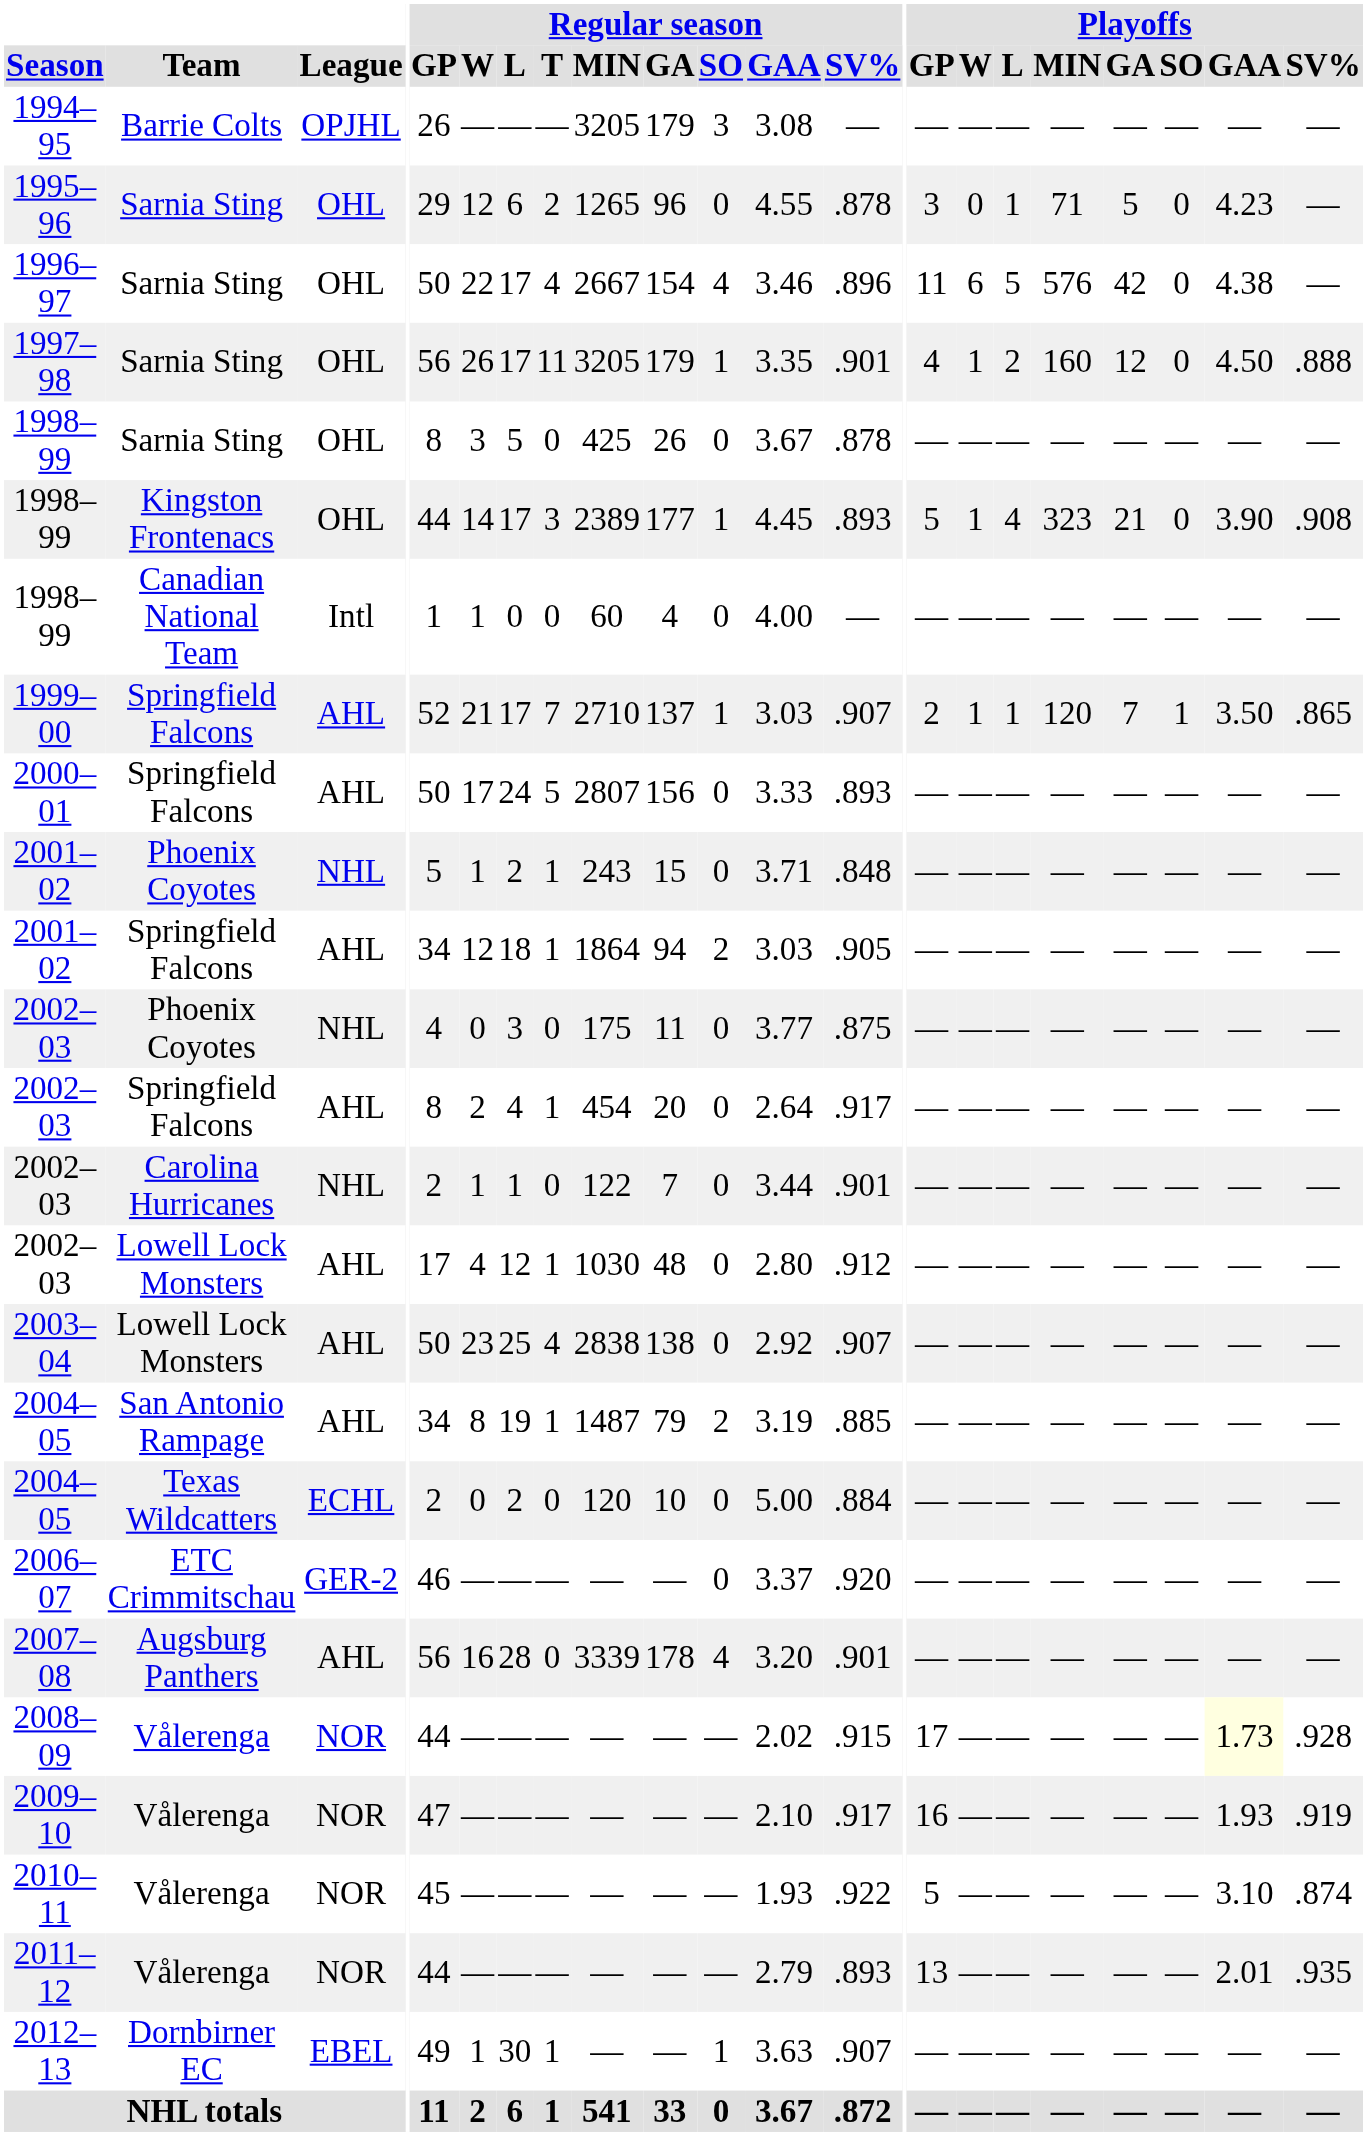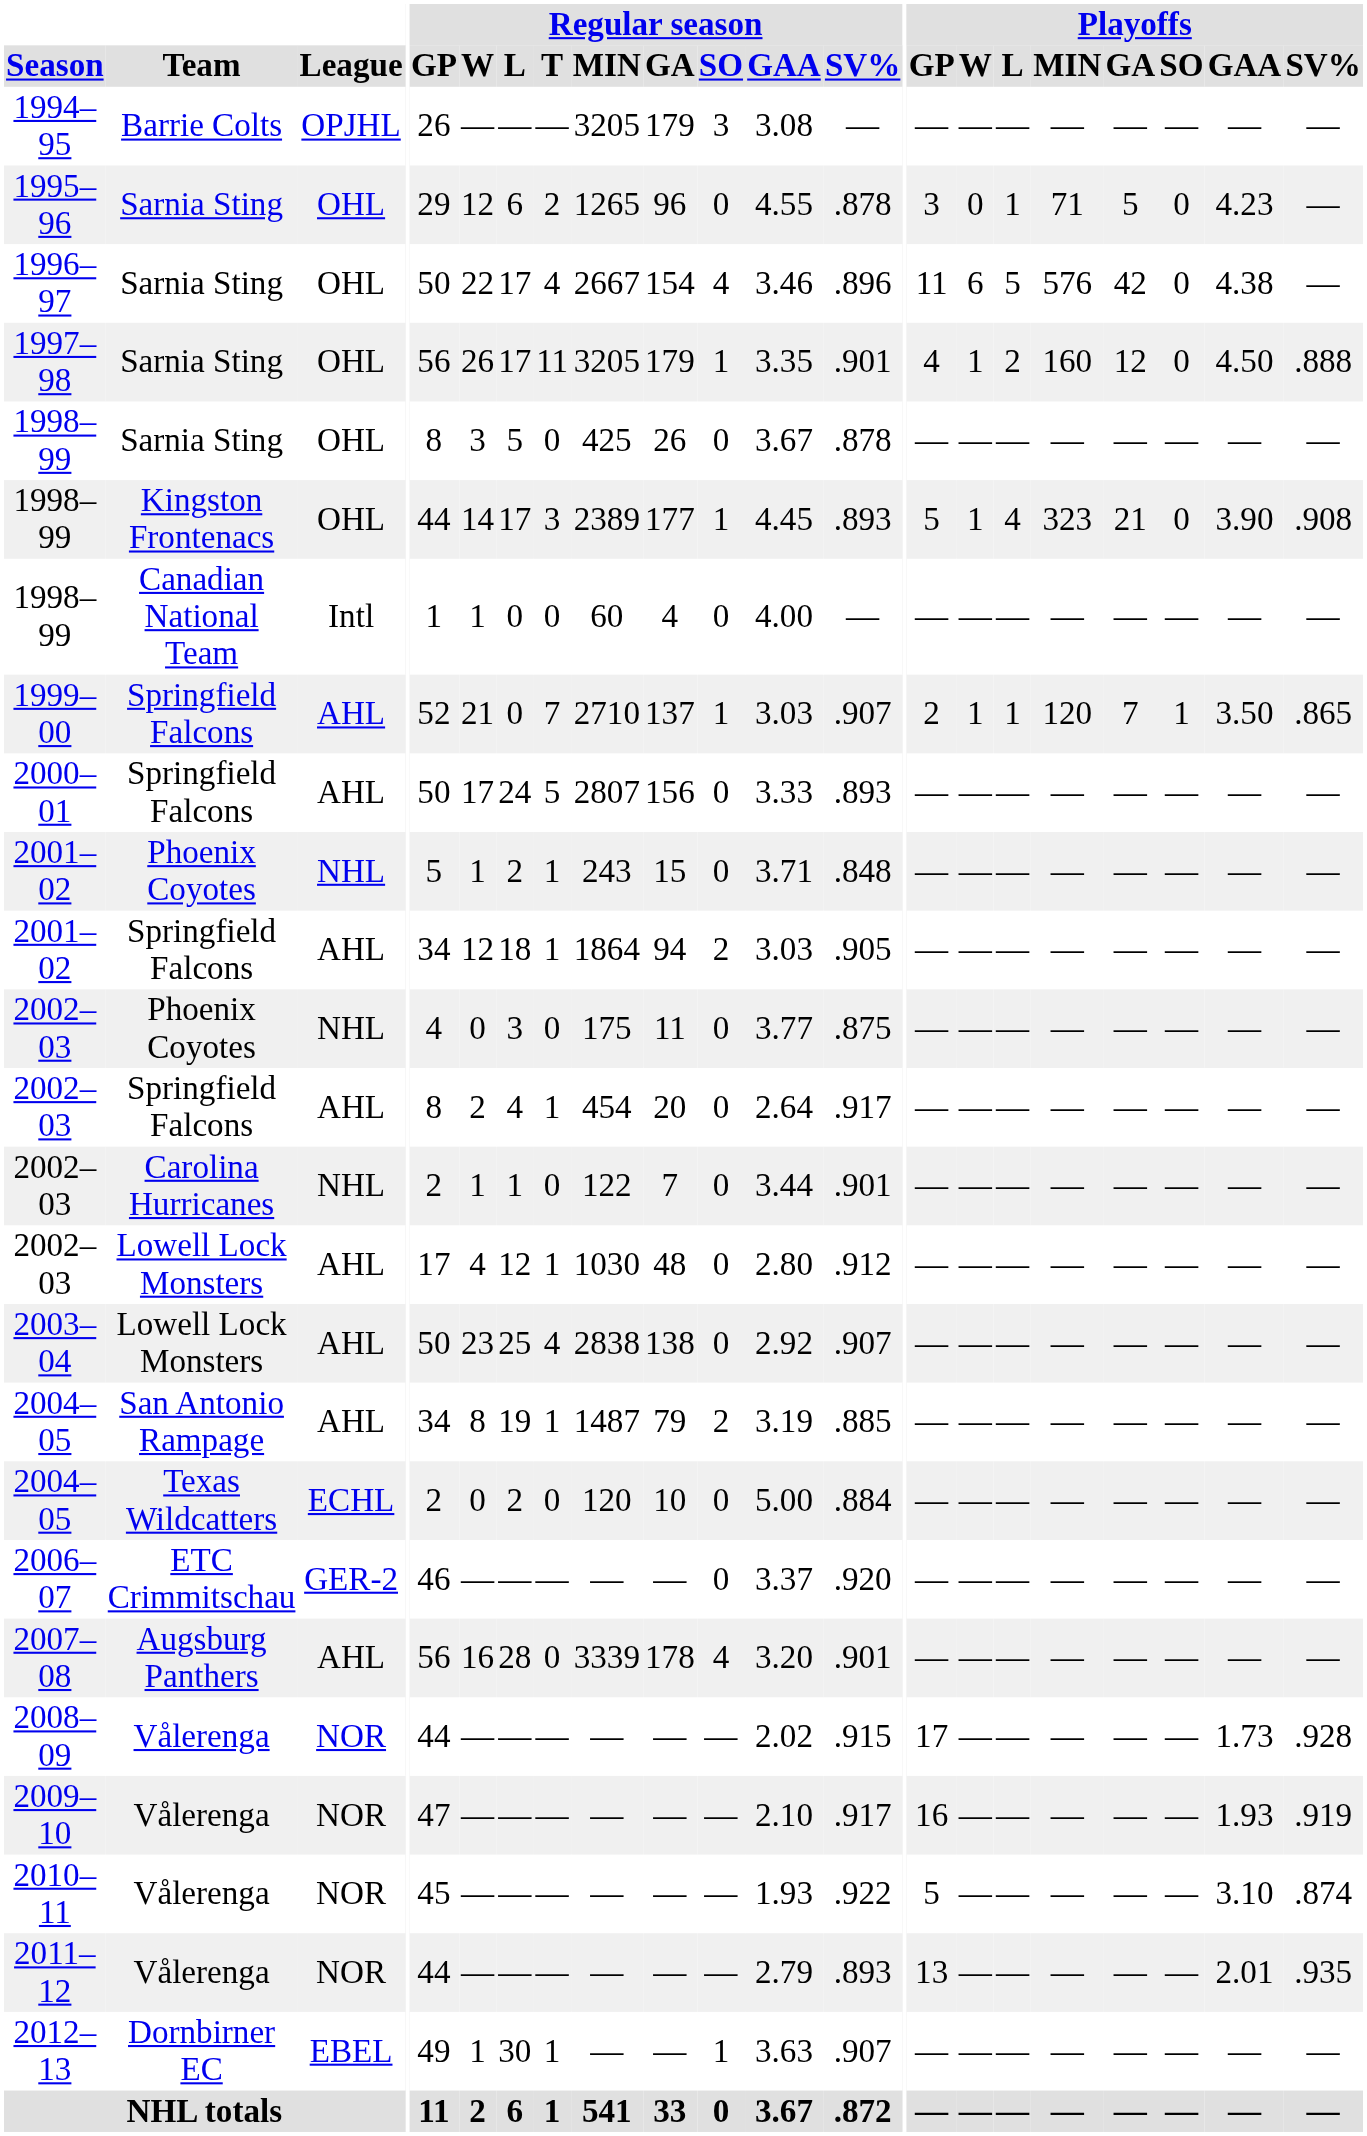 <table border="0" cellpadding="1" cellspacing="0" style="width:90%; text-align:center;">
 <tr bgcolor="#e0e0e0">
 <th colspan="3" bgcolor="#ffffff"></th>
 <th rowspan="99" bgcolor="#ffffff"></th>
 <th colspan="9" bgcolor="#e0e0e0"><a href='#'>Regular season</a></th>
 <th rowspan="99" bgcolor="#ffffff"></th>
 <th colspan="8" bgcolor="#e0e0e0"><a href='#'>Playoffs</a></th>
 </tr>
 <tr bgcolor="#e0e0e0">
 <th><a href='#'>Season</a></th>
 <th>Team</th>
 <th>League</th>
 <th>GP</th>
 <th>W</th>
 <th>L</th>
 <th>T</th>
 <th>MIN</th>
 <th>GA</th>
 <th><a href='#'>SO</a></th>
 <th><a href='#'>GAA</a></th>
 <th><a href='#'>SV%</a></th>
 <th>GP</th>
 <th>W</th>
 <th>L</th>
 <th>MIN</th>
 <th>GA</th>
 <th>SO</th>
 <th>GAA</th>
 <th>SV%</th>
 </tr>
 <tr>
 <td><a href='#'>1994–95</a></td>
 <td><a href='#'>Barrie Colts</a></td>
 <td><a href='#'>OPJHL</a></td>
 <td>26</td>
 <td>—</td>
 <td>—</td>
 <td>—</td>
 <td>3205</td>
 <td>179</td>
 <td>3</td>
 <td>3.08</td>
 <td>—</td>
 <td>—</td>
 <td>—</td>
 <td>—</td>
 <td>—</td>
 <td>—</td>
 <td>—</td>
 <td>—</td>
 <td>—</td>
 </tr>
 <tr bgcolor="#f0f0f0">
 <td><a href='#'>1995–96</a></td>
 <td><a href='#'>Sarnia Sting</a></td>
 <td><a href='#'>OHL</a></td>
 <td>29</td>
 <td>12</td>
 <td>6</td>
 <td>2</td>
 <td>1265</td>
 <td>96</td>
 <td>0</td>
 <td>4.55</td>
 <td>.878</td>
 <td>3</td>
 <td>0</td>
 <td>1</td>
 <td>71</td>
 <td>5</td>
 <td>0</td>
 <td>4.23</td>
 <td>—</td>
 </tr>
 <tr>
 <td><a href='#'>1996–97</a></td>
 <td>Sarnia Sting</td>
 <td>OHL</td>
 <td>50</td>
 <td>22</td>
 <td>17</td>
 <td>4</td>
 <td>2667</td>
 <td>154</td>
 <td>4</td>
 <td>3.46</td>
 <td>.896</td>
 <td>11</td>
 <td>6</td>
 <td>5</td>
 <td>576</td>
 <td>42</td>
 <td>0</td>
 <td>4.38</td>
 <td>—</td>
 </tr>
 <tr bgcolor="#f0f0f0">
 <td><a href='#'>1997–98</a></td>
 <td>Sarnia Sting</td>
 <td>OHL</td>
 <td>56</td>
 <td>26</td>
 <td>17</td>
 <td>11</td>
 <td>3205</td>
 <td>179</td>
 <td>1</td>
 <td>3.35</td>
 <td>.901</td>
 <td>4</td>
 <td>1</td>
 <td>2</td>
 <td>160</td>
 <td>12</td>
 <td>0</td>
 <td>4.50</td>
 <td>.888</td>
 </tr>
 <tr>
 <td><a href='#'>1998–99</a></td>
 <td>Sarnia Sting</td>
 <td>OHL</td>
 <td>8</td>
 <td>3</td>
 <td>5</td>
 <td>0</td>
 <td>425</td>
 <td>26</td>
 <td>0</td>
 <td>3.67</td>
 <td>.878</td>
 <td>—</td>
 <td>—</td>
 <td>—</td>
 <td>—</td>
 <td>—</td>
 <td>—</td>
 <td>—</td>
 <td>—</td>
 </tr>
 <tr bgcolor="#f0f0f0">
 <td>1998–99</td>
 <td><a href='#'>Kingston Frontenacs</a></td>
 <td>OHL</td>
 <td>44</td>
 <td>14</td>
 <td>17</td>
 <td>3</td>
 <td>2389</td>
 <td>177</td>
 <td>1</td>
 <td>4.45</td>
 <td>.893</td>
 <td>5</td>
 <td>1</td>
 <td>4</td>
 <td>323</td>
 <td>21</td>
 <td>0</td>
 <td>3.90</td>
 <td>.908</td>
 </tr>
 <tr>
 <td>1998–99</td>
 <td><a href='#'>Canadian National Team</a></td>
 <td>Intl</td>
 <td>1</td>
 <td>1</td>
 <td>0</td>
 <td>0</td>
 <td>60</td>
 <td>4</td>
 <td>0</td>
 <td>4.00</td>
 <td>—</td>
 <td>—</td>
 <td>—</td>
 <td>—</td>
 <td>—</td>
 <td>—</td>
 <td>—</td>
 <td>—</td>
 <td>—</td>
 </tr>
 <tr bgcolor="#f0f0f0">
 <td><a href='#'>1999–00</a></td>
 <td><a href='#'>Springfield Falcons</a></td>
 <td><a href='#'>AHL</a></td>
 <td>52</td>
 <td>21</td>
-<td>17</td>
+<td>0</td>
 <td>7</td>
 <td>2710</td>
 <td>137</td>
 <td>1</td>
 <td>3.03</td>
 <td>.907</td>
 <td>2</td>
 <td>1</td>
 <td>1</td>
 <td>120</td>
 <td>7</td>
 <td>1</td>
 <td>3.50</td>
 <td>.865</td>
 </tr>
 <tr>
 <td><a href='#'>2000–01</a></td>
 <td>Springfield Falcons</td>
 <td>AHL</td>
 <td>50</td>
 <td>17</td>
 <td>24</td>
 <td>5</td>
 <td>2807</td>
 <td>156</td>
 <td>0</td>
 <td>3.33</td>
 <td>.893</td>
 <td>—</td>
 <td>—</td>
 <td>—</td>
 <td>—</td>
 <td>—</td>
 <td>—</td>
 <td>—</td>
 <td>—</td>
 </tr>
 <tr bgcolor="#f0f0f0">
 <td><a href='#'>2001–02</a></td>
 <td><a href='#'>Phoenix Coyotes</a></td>
 <td><a href='#'>NHL</a></td>
 <td>5</td>
 <td>1</td>
 <td>2</td>
 <td>1</td>
 <td>243</td>
 <td>15</td>
 <td>0</td>
 <td>3.71</td>
 <td>.848</td>
 <td>—</td>
 <td>—</td>
 <td>—</td>
 <td>—</td>
 <td>—</td>
 <td>—</td>
 <td>—</td>
 <td>—</td>
 </tr>
 <tr>
 <td><a href='#'>2001–02</a></td>
 <td>Springfield Falcons</td>
 <td>AHL</td>
 <td>34</td>
 <td>12</td>
 <td>18</td>
 <td>1</td>
 <td>1864</td>
 <td>94</td>
 <td>2</td>
 <td>3.03</td>
 <td>.905</td>
 <td>—</td>
 <td>—</td>
 <td>—</td>
 <td>—</td>
 <td>—</td>
 <td>—</td>
 <td>—</td>
 <td>—</td>
 </tr>
 <tr bgcolor="#f0f0f0">
 <td><a href='#'>2002–03</a></td>
 <td>Phoenix Coyotes</td>
 <td>NHL</td>
 <td>4</td>
 <td>0</td>
 <td>3</td>
 <td>0</td>
 <td>175</td>
 <td>11</td>
 <td>0</td>
 <td>3.77</td>
 <td>.875</td>
 <td>—</td>
 <td>—</td>
 <td>—</td>
 <td>—</td>
 <td>—</td>
 <td>—</td>
 <td>—</td>
 <td>—</td>
 </tr>
 <tr>
 <td><a href='#'>2002–03</a></td>
 <td>Springfield Falcons</td>
 <td>AHL</td>
 <td>8</td>
 <td>2</td>
 <td>4</td>
 <td>1</td>
 <td>454</td>
 <td>20</td>
 <td>0</td>
 <td>2.64</td>
 <td>.917</td>
 <td>—</td>
 <td>—</td>
 <td>—</td>
 <td>—</td>
 <td>—</td>
 <td>—</td>
 <td>—</td>
 <td>—</td>
 </tr>
 <tr bgcolor="#f0f0f0">
 <td>2002–03</td>
 <td><a href='#'>Carolina Hurricanes</a></td>
 <td>NHL</td>
 <td>2</td>
 <td>1</td>
 <td>1</td>
 <td>0</td>
 <td>122</td>
 <td>7</td>
 <td>0</td>
 <td>3.44</td>
 <td>.901</td>
 <td>—</td>
 <td>—</td>
 <td>—</td>
 <td>—</td>
 <td>—</td>
 <td>—</td>
 <td>—</td>
 <td>—</td>
 </tr>
 <tr>
 <td>2002–03</td>
 <td><a href='#'>Lowell Lock Monsters</a></td>
 <td>AHL</td>
 <td>17</td>
 <td>4</td>
 <td>12</td>
 <td>1</td>
 <td>1030</td>
 <td>48</td>
 <td>0</td>
 <td>2.80</td>
 <td>.912</td>
 <td>—</td>
 <td>—</td>
 <td>—</td>
 <td>—</td>
 <td>—</td>
 <td>—</td>
 <td>—</td>
 <td>—</td>
 </tr>
 <tr bgcolor="#f0f0f0">
 <td><a href='#'>2003–04</a></td>
 <td>Lowell Lock Monsters</td>
 <td>AHL</td>
 <td>50</td>
 <td>23</td>
 <td>25</td>
 <td>4</td>
 <td>2838</td>
 <td>138</td>
 <td>0</td>
 <td>2.92</td>
 <td>.907</td>
 <td>—</td>
 <td>—</td>
 <td>—</td>
 <td>—</td>
 <td>—</td>
 <td>—</td>
 <td>—</td>
 <td>—</td>
 </tr>
 <tr>
 <td><a href='#'>2004–05</a></td>
 <td><a href='#'>San Antonio Rampage</a></td>
 <td>AHL</td>
 <td>34</td>
 <td>8</td>
 <td>19</td>
 <td>1</td>
 <td>1487</td>
 <td>79</td>
 <td>2</td>
 <td>3.19</td>
 <td>.885</td>
 <td>—</td>
 <td>—</td>
 <td>—</td>
 <td>—</td>
 <td>—</td>
 <td>—</td>
 <td>—</td>
 <td>—</td>
 </tr>
 <tr bgcolor="#f0f0f0">
 <td><a href='#'>2004–05</a></td>
 <td><a href='#'>Texas Wildcatters</a></td>
 <td><a href='#'>ECHL</a></td>
 <td>2</td>
 <td>0</td>
 <td>2</td>
 <td>0</td>
 <td>120</td>
 <td>10</td>
 <td>0</td>
 <td>5.00</td>
 <td>.884</td>
 <td>—</td>
 <td>—</td>
 <td>—</td>
 <td>—</td>
 <td>—</td>
 <td>—</td>
 <td>—</td>
 <td>—</td>
 </tr>
 <tr>
 <td><a href='#'>2006–07</a></td>
 <td><a href='#'>ETC Crimmitschau</a></td>
 <td><a href='#'>GER-2</a></td>
 <td>46</td>
 <td>—</td>
 <td>—</td>
 <td>—</td>
 <td>—</td>
 <td>—</td>
 <td>0</td>
 <td>3.37</td>
 <td>.920</td>
 <td>—</td>
 <td>—</td>
 <td>—</td>
 <td>—</td>
 <td>—</td>
 <td>—</td>
 <td>—</td>
 <td>—</td>
 </tr>
 <tr bgcolor="#f0f0f0">
 <td><a href='#'>2007–08</a></td>
 <td><a href='#'>Augsburg Panthers</a></td>
 <td>AHL</td>
 <td>56</td>
 <td>16</td>
 <td>28</td>
 <td>0</td>
 <td>3339</td>
 <td>178</td>
 <td>4</td>
 <td>3.20</td>
 <td>.901</td>
 <td>—</td>
 <td>—</td>
 <td>—</td>
 <td>—</td>
 <td>—</td>
 <td>—</td>
 <td>—</td>
 <td>—</td>
 </tr>
 <tr>
 <td><a href='#'>2008–09</a></td>
 <td><a href='#'>Vålerenga</a></td>
 <td><a href='#'>NOR</a></td>
 <td>44</td>
 <td>—</td>
 <td>—</td>
 <td>—</td>
 <td>—</td>
 <td>—</td>
 <td>—</td>
 <td>2.02</td>
 <td>.915</td>
 <td>17</td>
 <td>—</td>
 <td>—</td>
 <td>—</td>
 <td>—</td>
 <td>—</td>
-<td style="background: lightyellow;">1.73</td>
+<td>1.73</td>
 <td>.928</td>
 </tr>
 <tr bgcolor="#f0f0f0">
 <td><a href='#'>2009–10</a></td>
 <td>Vålerenga</td>
 <td>NOR</td>
 <td>47</td>
 <td>—</td>
 <td>—</td>
 <td>—</td>
 <td>—</td>
 <td>—</td>
 <td>—</td>
 <td>2.10</td>
 <td>.917</td>
 <td>16</td>
 <td>—</td>
 <td>—</td>
 <td>—</td>
 <td>—</td>
 <td>—</td>
 <td>1.93</td>
 <td>.919</td>
 </tr>
 <tr>
 <td><a href='#'>2010–11</a></td>
 <td>Vålerenga</td>
 <td>NOR</td>
 <td>45</td>
 <td>—</td>
 <td>—</td>
 <td>—</td>
 <td>—</td>
 <td>—</td>
 <td>—</td>
 <td>1.93</td>
 <td>.922</td>
 <td>5</td>
 <td>—</td>
 <td>—</td>
 <td>—</td>
 <td>—</td>
 <td>—</td>
 <td>3.10</td>
 <td>.874</td>
 </tr>
 <tr bgcolor="#f0f0f0">
 <td><a href='#'>2011–12</a></td>
 <td>Vålerenga</td>
 <td>NOR</td>
 <td>44</td>
 <td>—</td>
 <td>—</td>
 <td>—</td>
 <td>—</td>
 <td>—</td>
 <td>—</td>
 <td>2.79</td>
 <td>.893</td>
 <td>13</td>
 <td>—</td>
 <td>—</td>
 <td>—</td>
 <td>—</td>
 <td>—</td>
 <td>2.01</td>
 <td>.935</td>
 </tr>
 <tr>
 <td><a href='#'>2012–13</a></td>
 <td><a href='#'>Dornbirner EC</a></td>
 <td><a href='#'>EBEL</a></td>
 <td>49</td>
 <td>1</td>
 <td>30</td>
 <td>1</td>
 <td>—</td>
 <td>—</td>
 <td>1</td>
 <td>3.63</td>
 <td>.907</td>
 <td>—</td>
 <td>—</td>
 <td>—</td>
 <td>—</td>
 <td>—</td>
 <td>—</td>
 <td>—</td>
 <td>—</td>
 </tr>
 <tr bgcolor="#e0e0e0">
 <th colspan=3>NHL totals</th>
 <th>11</th>
 <th>2</th>
 <th>6</th>
 <th>1</th>
 <th>541</th>
 <th>33</th>
 <th>0</th>
 <th>3.67</th>
 <th>.872</th>
 <th>—</th>
 <th>—</th>
 <th>—</th>
 <th>—</th>
 <th>—</th>
 <th>—</th>
 <th>—</th>
 <th>—</th>
 </tr>
 </table>
